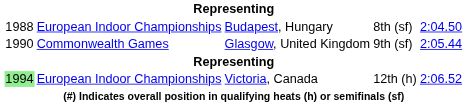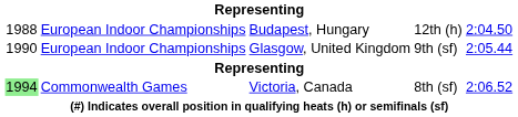 <table>
 <tr>
 <th colspan=6>Representing </th>
 </tr>
 <tr>
 <td>1988</td>
 <td><a href='#'>European Indoor Championships</a></td>
 <td><a href='#'>Budapest</a>, Hungary</td>
-<td>8th (sf)</td>
+<td>12th (h)</td>
 <td><a href='#'>2:04.50</a></td>
 </tr>
 <tr>
 <td>1990</td>
-<td><a href='#'>Commonwealth Games</a></td>
+<td><a href='#'>European Indoor Championships</a></td>
 <td><a href='#'>Glasgow</a>, United Kingdom</td>
 <td>9th (sf)</td>
 <td><a href='#'>2:05.44</a></td>
 </tr>
 <tr>
 <th colspan=6>Representing </th>
 </tr>
 <tr>
 <td style="background: lightgreen;">1994</td>
-<td><a href='#'>European Indoor Championships</a></td>
+<td><a href='#'>Commonwealth Games</a></td>
 <td><a href='#'>Victoria</a>, Canada</td>
-<td>12th (h)</td>
+<td>8th (sf)</td>
 <td><a href='#'>2:06.52</a></td>
 </tr>
 <tr>
 <th colspan=6><small><strong> (#) Indicates overall position in qualifying heats (h) or semifinals (sf)</strong></small></th>
 </tr>
 </table>
